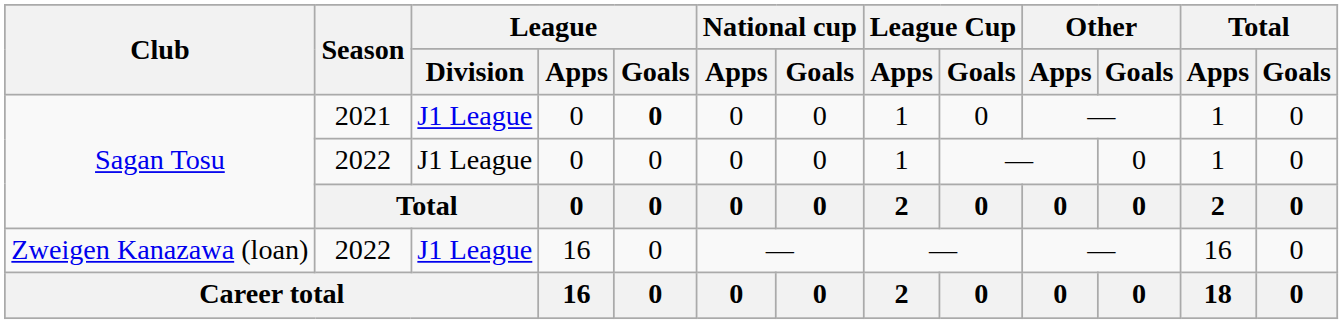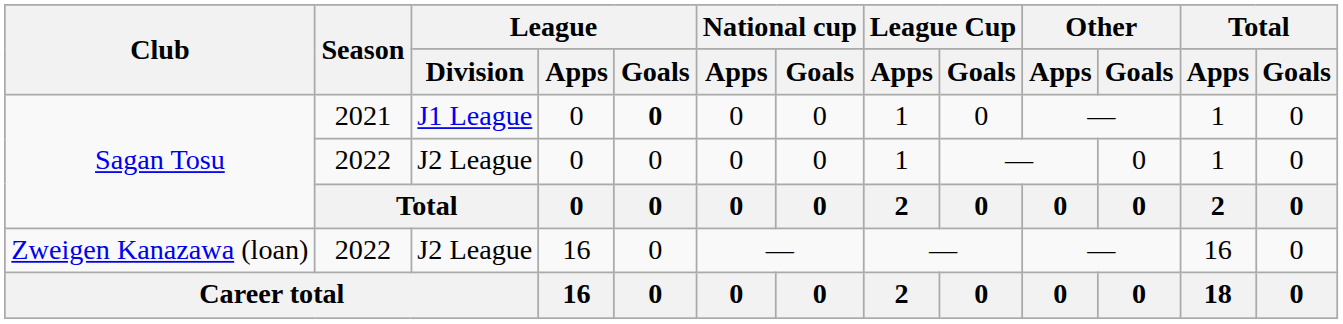 <table class="wikitable" style="text-align:center">
 <tr>
 <th rowspan="2">Club</th>
 <th rowspan="2">Season</th>
 <th colspan="3">League</th>
 <th colspan="2">National cup</th>
 <th colspan="2">League Cup</th>
 <th colspan="2">Other</th>
 <th colspan="2">Total</th>
 </tr>
 <tr>
 <th>Division</th>
 <th>Apps</th>
 <th>Goals</th>
 <th>Apps</th>
 <th>Goals</th>
 <th>Apps</th>
 <th>Goals</th>
 <th>Apps</th>
 <th>Goals</th>
 <th>Apps</th>
 <th>Goals</th>
 </tr>
 <tr>
 <td rowspan=3><a href='#'>Sagan Tosu</a></td>
 <td>2021</td>
 <td><a href='#'>J1 League</a></td>
 <td>0</td>
 <td><strong>0</strong></td>
 <td>0</td>
 <td>0</td>
 <td>1</td>
 <td>0</td>
 <td colspan=2>—</td>
 <td>1</td>
 <td>0</td>
 </tr>
 <tr>
 <td>2022</td>
-<td>J1 League</td>
+<td>J2 League</td>
 <td>0</td>
 <td>0</td>
 <td>0</td>
 <td>0</td>
 <td>1</td>
 <td colspan=2>—</td>
 <td>0</td>
 <td>1</td>
 <td>0</td>
 </tr>
 <tr>
 <th colspan=2>Total</th>
 <th>0</th>
 <th>0</th>
 <th>0</th>
 <th>0</th>
 <th>2</th>
 <th>0</th>
 <th>0</th>
 <th>0</th>
 <th>2</th>
 <th>0</th>
 </tr>
 <tr>
 <td><a href='#'>Zweigen Kanazawa</a> (loan)</td>
 <td>2022</td>
-<td><a href='#'>J1 League</a></td>
+<td>J2 League</td>
 <td>16</td>
 <td>0</td>
 <td colspan=2>—</td>
 <td colspan=2>—</td>
 <td colspan=2>—</td>
 <td>16</td>
 <td>0</td>
 </tr>
 <tr>
 <th colspan=3>Career total</th>
 <th>16</th>
 <th>0</th>
 <th>0</th>
 <th>0</th>
 <th>2</th>
 <th>0</th>
 <th>0</th>
 <th>0</th>
 <th>18</th>
 <th>0</th>
 </tr>
 </table>
